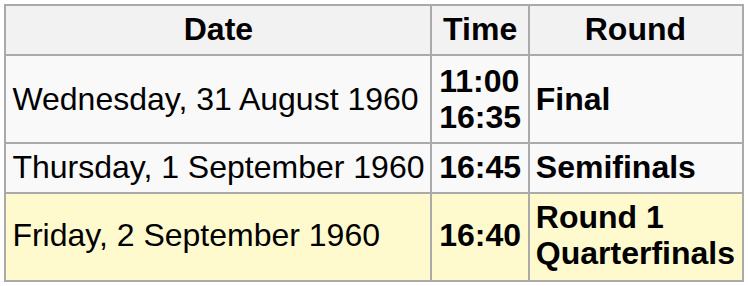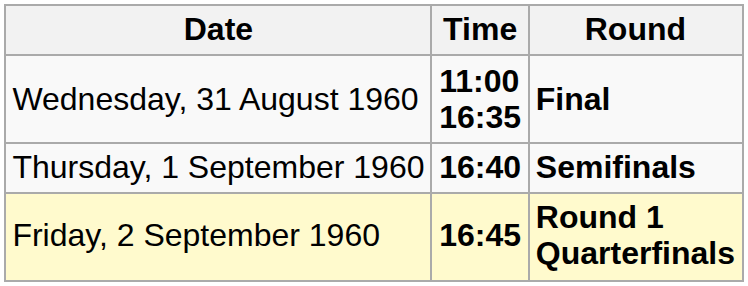 <table class="wikitable">
 <tr>
 <th>Date</th>
 <th>Time</th>
 <th>Round</th>
 </tr>
 <tr>
 <td>Wednesday, 31 August 1960</td>
 <td><strong>11:00</strong><br><strong>16:35</strong></td>
 <td><strong>Final</strong></td>
 </tr>
 <tr>
 <td>Thursday, 1 September 1960</td>
-<td><strong>16:45</strong></td>
+<td><strong>16:40</strong></td>
 <td><strong>Semifinals</strong></td>
 </tr>
 <tr style=background:lemonchiffon>
 <td>Friday, 2 September 1960</td>
-<td><strong>16:40</strong></td>
+<td><strong>16:45</strong></td>
 <td><strong>Round 1</strong><br><strong>Quarterfinals</strong></td>
 </tr>
 </table>
